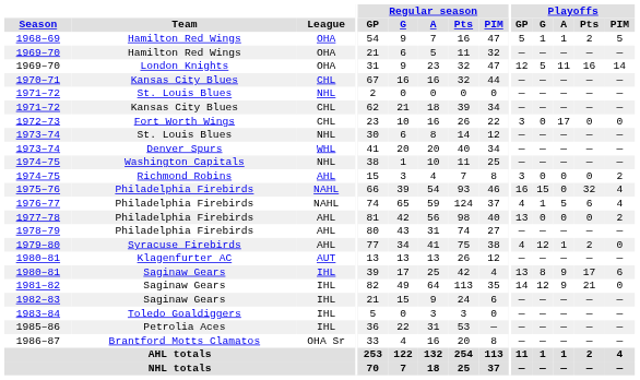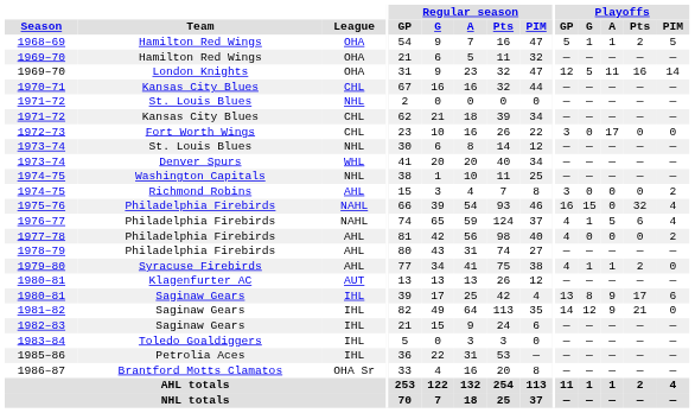 <table border="0" cellpadding="1" cellspacing="0" style="text-align:center; width:60em">
 <tr bgcolor="#e0e0e0">
 <th colspan="3" bgcolor="#ffffff"></th>
 <th rowspan="100" bgcolor="#ffffff"></th>
 <th colspan="5"><a href='#'>Regular season</a></th>
 <th rowspan="100" bgcolor="#ffffff"></th>
 <th colspan="5"><a href='#'>Playoffs</a></th>
 </tr>
 <tr bgcolor="#e0e0e0">
 <th><a href='#'>Season</a></th>
 <th>Team</th>
 <th>League</th>
 <th>GP</th>
 <th><a href='#'>G</a></th>
 <th><a href='#'>A</a></th>
 <th><a href='#'>Pts</a></th>
 <th><a href='#'>PIM</a></th>
 <th>GP</th>
 <th>G</th>
 <th>A</th>
 <th>Pts</th>
 <th>PIM</th>
 </tr>
 <tr>
 <td><a href='#'>1968–69</a></td>
 <td><a href='#'>Hamilton Red Wings</a></td>
 <td><a href='#'>OHA</a></td>
 <td>54</td>
 <td>9</td>
 <td>7</td>
 <td>16</td>
 <td>47</td>
 <td>5</td>
 <td>1</td>
 <td>1</td>
 <td>2</td>
 <td>5</td>
 </tr>
 <tr bgcolor="#f0f0f0">
 <td><a href='#'>1969–70</a></td>
 <td>Hamilton Red Wings</td>
 <td>OHA</td>
 <td>21</td>
 <td>6</td>
 <td>5</td>
 <td>11</td>
 <td>32</td>
 <td>—</td>
 <td>—</td>
 <td>—</td>
 <td>—</td>
 <td>—</td>
 </tr>
 <tr>
 <td>1969–70</td>
 <td><a href='#'>London Knights</a></td>
 <td>OHA</td>
 <td>31</td>
 <td>9</td>
 <td>23</td>
 <td>32</td>
 <td>47</td>
 <td>12</td>
 <td>5</td>
 <td>11</td>
 <td>16</td>
 <td>14</td>
 </tr>
 <tr bgcolor="#f0f0f0">
 <td><a href='#'>1970–71</a></td>
 <td><a href='#'>Kansas City Blues</a></td>
 <td><a href='#'>CHL</a></td>
 <td>67</td>
 <td>16</td>
 <td>16</td>
 <td>32</td>
 <td>44</td>
 <td>—</td>
 <td>—</td>
 <td>—</td>
 <td>—</td>
 <td>—</td>
 </tr>
 <tr>
 <td><a href='#'>1971–72</a></td>
 <td><a href='#'>St. Louis Blues</a></td>
 <td><a href='#'>NHL</a></td>
 <td>2</td>
 <td>0</td>
 <td>0</td>
 <td>0</td>
 <td>0</td>
 <td>—</td>
 <td>—</td>
 <td>—</td>
 <td>—</td>
 <td>—</td>
 </tr>
 <tr bgcolor="#f0f0f0">
 <td><a href='#'>1971–72</a></td>
 <td>Kansas City Blues</td>
 <td>CHL</td>
 <td>62</td>
 <td>21</td>
 <td>18</td>
 <td>39</td>
 <td>34</td>
 <td>—</td>
 <td>—</td>
 <td>—</td>
 <td>—</td>
 <td>—</td>
 </tr>
 <tr>
 <td><a href='#'>1972–73</a></td>
 <td><a href='#'>Fort Worth Wings</a></td>
 <td>CHL</td>
 <td>23</td>
 <td>10</td>
 <td>16</td>
 <td>26</td>
 <td>22</td>
 <td>3</td>
 <td>0</td>
 <td>17</td>
 <td>0</td>
 <td>0</td>
 </tr>
 <tr bgcolor="#f0f0f0">
 <td><a href='#'>1973–74</a></td>
 <td>St. Louis Blues</td>
 <td>NHL</td>
 <td>30</td>
 <td>6</td>
 <td>8</td>
 <td>14</td>
 <td>12</td>
 <td>—</td>
 <td>—</td>
 <td>—</td>
 <td>—</td>
 <td>—</td>
 </tr>
 <tr>
 <td><a href='#'>1973–74</a></td>
 <td><a href='#'>Denver Spurs</a></td>
 <td><a href='#'>WHL</a></td>
 <td>41</td>
 <td>20</td>
 <td>20</td>
 <td>40</td>
 <td>34</td>
 <td>—</td>
 <td>—</td>
 <td>—</td>
 <td>—</td>
 <td>—</td>
 </tr>
 <tr bgcolor="#f0f0f0">
 <td><a href='#'>1974–75</a></td>
 <td><a href='#'>Washington Capitals</a></td>
 <td>NHL</td>
 <td>38</td>
 <td>1</td>
 <td>10</td>
 <td>11</td>
 <td>25</td>
 <td>—</td>
 <td>—</td>
 <td>—</td>
 <td>—</td>
 <td>—</td>
 </tr>
 <tr>
 <td><a href='#'>1974–75</a></td>
 <td><a href='#'>Richmond Robins</a></td>
 <td><a href='#'>AHL</a></td>
 <td>15</td>
 <td>3</td>
 <td>4</td>
 <td>7</td>
 <td>8</td>
 <td>3</td>
 <td>0</td>
 <td>0</td>
 <td>0</td>
 <td>2</td>
 </tr>
 <tr bgcolor="#f0f0f0">
 <td><a href='#'>1975–76</a></td>
 <td><a href='#'>Philadelphia Firebirds</a></td>
 <td><a href='#'>NAHL</a></td>
 <td>66</td>
 <td>39</td>
 <td>54</td>
 <td>93</td>
 <td>46</td>
 <td>16</td>
 <td>15</td>
 <td>0</td>
 <td>32</td>
 <td>4</td>
 </tr>
 <tr>
 <td><a href='#'>1976–77</a></td>
 <td>Philadelphia Firebirds</td>
 <td>NAHL</td>
 <td>74</td>
 <td>65</td>
 <td>59</td>
 <td>124</td>
 <td>37</td>
 <td>4</td>
 <td>1</td>
 <td>5</td>
 <td>6</td>
 <td>4</td>
 </tr>
 <tr bgcolor="#f0f0f0">
 <td><a href='#'>1977–78</a></td>
 <td>Philadelphia Firebirds</td>
 <td>AHL</td>
 <td>81</td>
 <td>42</td>
 <td>56</td>
 <td>98</td>
 <td>40</td>
-<td>13</td>
+<td>4</td>
 <td>0</td>
 <td>0</td>
 <td>0</td>
 <td>2</td>
 </tr>
 <tr>
 <td><a href='#'>1978–79</a></td>
 <td>Philadelphia Firebirds</td>
 <td>AHL</td>
 <td>80</td>
 <td>43</td>
 <td>31</td>
 <td>74</td>
 <td>27</td>
 <td>—</td>
 <td>—</td>
 <td>—</td>
 <td>—</td>
 <td>—</td>
 </tr>
 <tr bgcolor="#f0f0f0">
 <td><a href='#'>1979–80</a></td>
 <td><a href='#'>Syracuse Firebirds</a></td>
 <td>AHL</td>
 <td>77</td>
 <td>34</td>
 <td>41</td>
 <td>75</td>
 <td>38</td>
 <td>4</td>
-<td>12</td>
+<td>1</td>
 <td>1</td>
 <td>2</td>
 <td>0</td>
 </tr>
 <tr>
 <td><a href='#'>1980–81</a></td>
 <td><a href='#'>Klagenfurter AC</a></td>
 <td><a href='#'>AUT</a></td>
 <td>13</td>
 <td>13</td>
 <td>13</td>
 <td>26</td>
 <td>12</td>
 <td>—</td>
 <td>—</td>
 <td>—</td>
 <td>—</td>
 <td>—</td>
 </tr>
 <tr bgcolor="#f0f0f0">
 <td><a href='#'>1980–81</a></td>
 <td><a href='#'>Saginaw Gears</a></td>
 <td><a href='#'>IHL</a></td>
 <td>39</td>
 <td>17</td>
 <td>25</td>
 <td>42</td>
 <td>4</td>
 <td>13</td>
 <td>8</td>
 <td>9</td>
 <td>17</td>
 <td>6</td>
 </tr>
 <tr>
 <td><a href='#'>1981–82</a></td>
 <td>Saginaw Gears</td>
 <td>IHL</td>
 <td>82</td>
 <td>49</td>
 <td>64</td>
 <td>113</td>
 <td>35</td>
 <td>14</td>
 <td>12</td>
 <td>9</td>
 <td>21</td>
 <td>0</td>
 </tr>
 <tr bgcolor="#f0f0f0">
 <td><a href='#'>1982–83</a></td>
 <td>Saginaw Gears</td>
 <td>IHL</td>
 <td>21</td>
 <td>15</td>
 <td>9</td>
 <td>24</td>
 <td>6</td>
 <td>—</td>
 <td>—</td>
 <td>—</td>
 <td>—</td>
 <td>—</td>
 </tr>
 <tr>
 <td><a href='#'>1983–84</a></td>
 <td><a href='#'>Toledo Goaldiggers</a></td>
 <td>IHL</td>
 <td>5</td>
 <td>0</td>
 <td>3</td>
 <td>3</td>
 <td>0</td>
 <td>—</td>
 <td>—</td>
 <td>—</td>
 <td>—</td>
 <td>—</td>
 </tr>
 <tr bgcolor="#f0f0f0">
 <td>1985–86</td>
 <td>Petrolia Aces</td>
 <td>IHL</td>
 <td>36</td>
 <td>22</td>
 <td>31</td>
 <td>53</td>
 <td>—</td>
 <td>—</td>
 <td>—</td>
 <td>—</td>
 <td>—</td>
 <td>—</td>
 </tr>
 <tr>
 <td>1986–87</td>
 <td><a href='#'>Brantford Motts Clamatos</a></td>
 <td>OHA Sr</td>
 <td>33</td>
 <td>4</td>
 <td>16</td>
 <td>20</td>
 <td>8</td>
 <td>—</td>
 <td>—</td>
 <td>—</td>
 <td>—</td>
 <td>—</td>
 </tr>
 <tr bgcolor="#e0e0e0">
 <th colspan="3">AHL totals</th>
 <th>253</th>
 <th>122</th>
 <th>132</th>
 <th>254</th>
 <th>113</th>
 <th>11</th>
 <th>1</th>
 <th>1</th>
 <th>2</th>
 <th>4</th>
 </tr>
 <tr bgcolor="#e0e0e0">
 <th colspan="3">NHL totals</th>
 <th>70</th>
 <th>7</th>
 <th>18</th>
 <th>25</th>
 <th>37</th>
 <th>—</th>
 <th>—</th>
 <th>—</th>
 <th>—</th>
 <th>—</th>
 </tr>
 </table>
